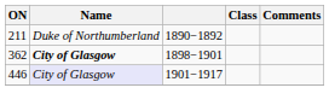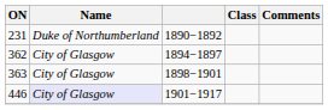 <table class="wikitable">
 <tr>
 <th>ON</th>
 <th>Name</th>
 <th></th>
 <th>Class</th>
 <th>Comments</th>
 </tr>
 <tr>
-<td>211</td>
+<td>231</td>
 <td><em>Duke of Northumberland</em></td>
 <td>1890−1892</td>
 <td></td>
 <td></td>
 </tr>
 <tr>
 <td>362</td>
-<td><strong><em>City of Glasgow</em></strong></td>
+<td><em>City of Glasgow</em></td>
+<td>1894−1897</td>
+<td></td>
+<td></td>
+</tr>
+<tr>
+<td>363</td>
+<td><em>City of Glasgow</em></td>
 <td>1898−1901</td>
 <td></td>
 <td></td>
 </tr>
 <tr>
 <td>446</td>
 <td style="background: lavender;"><em>City of Glasgow</em></td>
 <td>1901−1917</td>
 <td></td>
 <td></td>
 </tr>
 <tr>
 </tr>
 </table>
